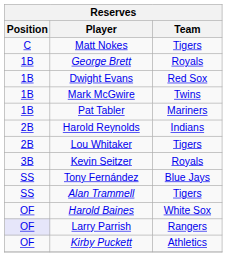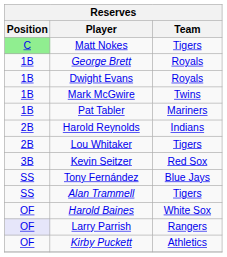 <table class="wikitable" style="font-size: 100%; text-align:center;">
 <tr>
 <th colspan="4">Reserves</th>
 </tr>
 <tr>
 <th>Position</th>
 <th width="150">Player</th>
 <th width="100">Team</th>
 </tr>
 <tr>
-<td><a href='#'>C</a></td>
+<td style="background: lightgreen;"><a href='#'>C</a></td>
 <td><a href='#'>Matt Nokes</a></td>
 <td><a href='#'>Tigers</a></td>
 </tr>
 <tr>
 <td><a href='#'>1B</a></td>
 <td><em><a href='#'>George Brett</a></em></td>
 <td><a href='#'>Royals</a></td>
 </tr>
 <tr>
 <td><a href='#'>1B</a></td>
 <td><a href='#'>Dwight Evans</a></td>
-<td><a href='#'>Red Sox</a></td>
+<td><a href='#'>Royals</a></td>
 </tr>
 <tr>
 <td><a href='#'>1B</a></td>
 <td><a href='#'>Mark McGwire</a></td>
 <td><a href='#'>Twins</a></td>
 </tr>
 <tr>
 <td><a href='#'>1B</a></td>
 <td><a href='#'>Pat Tabler</a></td>
 <td><a href='#'>Mariners</a></td>
 </tr>
 <tr>
 <td><a href='#'>2B</a></td>
 <td><a href='#'>Harold Reynolds</a></td>
 <td><a href='#'>Indians</a></td>
 </tr>
 <tr>
 <td><a href='#'>2B</a></td>
 <td><a href='#'>Lou Whitaker</a></td>
 <td><a href='#'>Tigers</a></td>
 </tr>
 <tr>
 <td><a href='#'>3B</a></td>
 <td><a href='#'>Kevin Seitzer</a></td>
-<td><a href='#'>Royals</a></td>
+<td><a href='#'>Red Sox</a></td>
 </tr>
 <tr>
 <td><a href='#'>SS</a></td>
 <td><a href='#'>Tony Fernández</a></td>
 <td><a href='#'>Blue Jays</a></td>
 </tr>
 <tr>
 <td><a href='#'>SS</a></td>
 <td><em><a href='#'>Alan Trammell</a></em></td>
 <td><a href='#'>Tigers</a></td>
 </tr>
 <tr>
 <td><a href='#'>OF</a></td>
 <td><em><a href='#'>Harold Baines</a></em></td>
 <td><a href='#'>White Sox</a></td>
 </tr>
 <tr>
 <td style="background: lavender;"><a href='#'>OF</a></td>
 <td><a href='#'>Larry Parrish</a></td>
 <td><a href='#'>Rangers</a></td>
 </tr>
 <tr>
 <td><a href='#'>OF</a></td>
 <td><em><a href='#'>Kirby Puckett</a></em></td>
 <td><a href='#'>Athletics</a></td>
 </tr>
 <tr>
 </tr>
 </table>
